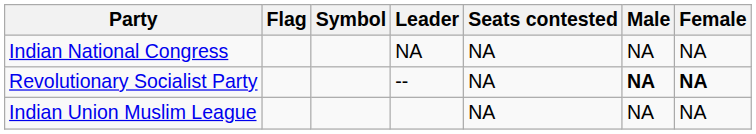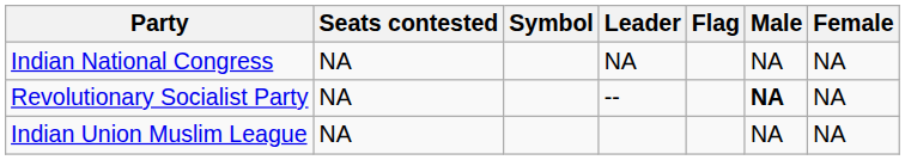 <table class="wikitable collapsible">
 <tr>
 <th>Party</th>
-<th>Flag</th>
+<th>Seats contested</th>
 <th>Symbol</th>
 <th>Leader</th>
-<th>Seats contested</th>
+<th>Flag</th>
 <th>Male</th>
 <th>Female</th>
 </tr>
 <tr>
 <td><a href='#'>Indian National Congress</a></td>
-<td></td>
+<td>NA</td>
 <td></td>
 <td>NA</td>
-<td>NA</td>
+<td></td>
 <td>NA</td>
 <td>NA</td>
 </tr>
 <tr>
 <td><a href='#'>Revolutionary Socialist Party</a></td>
-<td></td>
+<td>NA</td>
 <td></td>
 <td>--</td>
+<td></td>
+<td><strong>NA</strong></td>
 <td>NA</td>
-<td><strong>NA</strong></td>
-<td><strong>NA</strong></td>
 </tr>
 <tr>
 <td><a href='#'>Indian Union Muslim League</a></td>
+<td>NA</td>
 <td></td>
 <td></td>
 <td></td>
 <td>NA</td>
 <td>NA</td>
-<td>NA</td>
 </tr>
 </table>
